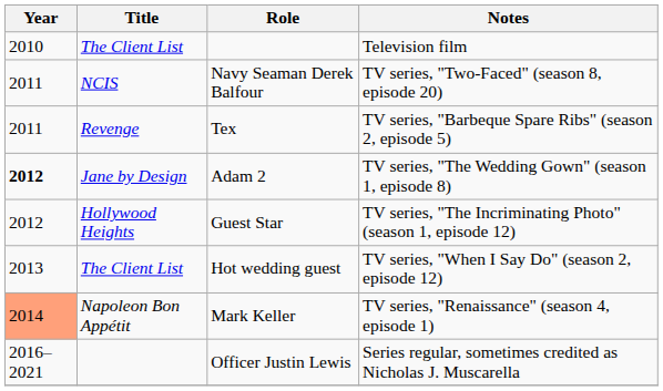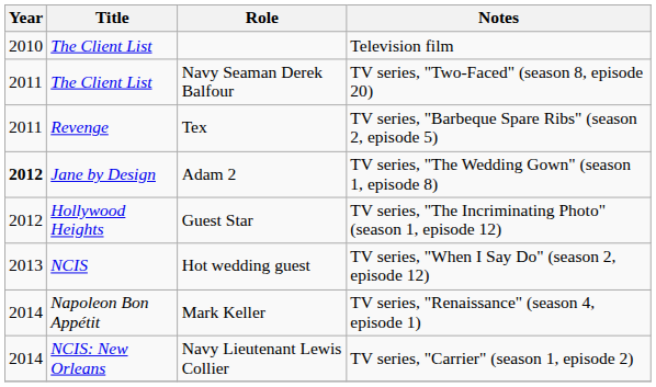 <table class="wikitable sortable">
 <tr>
 <th>Year</th>
 <th>Title</th>
 <th>Role</th>
 <th class="unsortable">Notes</th>
 </tr>
 <tr>
 <td>2010</td>
 <td><em><a href='#'>The Client List</a></em></td>
 <td></td>
 <td>Television film</td>
 </tr>
 <tr>
 <td>2011</td>
-<td><em><a href='#'>NCIS</a></em></td>
+<td><em><a href='#'>The Client List</a></em></td>
 <td>Navy Seaman Derek Balfour</td>
 <td>TV series, "Two-Faced" (season 8, episode 20)</td>
 </tr>
 <tr>
 <td>2011</td>
 <td><em><a href='#'>Revenge</a></em></td>
 <td>Tex</td>
 <td>TV series, "Barbeque Spare Ribs" (season 2, episode 5)</td>
 </tr>
 <tr>
 <td><strong>2012</strong></td>
 <td><em><a href='#'>Jane by Design</a></em></td>
 <td>Adam 2</td>
 <td>TV series, "The Wedding Gown" (season 1, episode 8)</td>
 </tr>
 <tr>
 <td>2012</td>
 <td><em><a href='#'>Hollywood Heights</a></em></td>
 <td>Guest Star</td>
 <td>TV series, "The Incriminating Photo" (season 1, episode 12)</td>
 </tr>
 <tr>
 <td>2013</td>
-<td><em><a href='#'>The Client List</a></em></td>
+<td><em><a href='#'>NCIS</a></em></td>
 <td>Hot wedding guest</td>
 <td>TV series, "When I Say Do" (season 2, episode 12)</td>
 </tr>
 <tr>
-<td style="background: lightsalmon;">2014</td>
+<td>2014</td>
 <td><em>Napoleon Bon Appétit</em></td>
 <td>Mark Keller</td>
 <td>TV series, "Renaissance" (season 4, episode 1)</td>
 </tr>
 <tr>
-<td>2016–2021</td>
-<td><em></em></td>
-<td>Officer Justin Lewis</td>
-<td>Series regular, sometimes credited as Nicholas J. Muscarella</td>
+<td>2014</td>
+<td><em><a href='#'>NCIS: New Orleans</a></em></td>
+<td>Navy Lieutenant Lewis Collier</td>
+<td>TV series, "Carrier" (season 1, episode 2)</td>
 </tr>
 <tr>
 </tr>
 </table>
